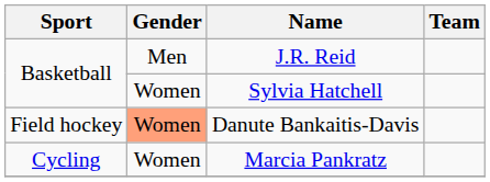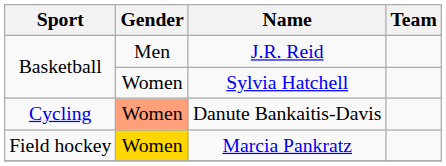 <table class="wikitable" style="text-align: center;">
 <tr>
 <th>Sport</th>
 <th>Gender</th>
 <th>Name</th>
 <th>Team</th>
 </tr>
 <tr>
 <td rowspan="2">Basketball</td>
 <td>Men</td>
 <td><a href='#'>J.R. Reid</a></td>
 <td></td>
 </tr>
 <tr>
 <td>Women</td>
 <td><a href='#'>Sylvia Hatchell</a></td>
 <td></td>
 </tr>
 <tr>
-<td>Field hockey</td>
+<td><a href='#'>Cycling</a></td>
 <td style="background: lightsalmon;">Women</td>
 <td>Danute Bankaitis-Davis</td>
 <td></td>
 </tr>
 <tr>
-<td><a href='#'>Cycling</a></td>
-<td>Women</td>
+<td>Field hockey</td>
+<td style="background: gold;">Women</td>
 <td><a href='#'>Marcia Pankratz</a></td>
 <td></td>
 </tr>
 <tr>
 </tr>
 </table>
